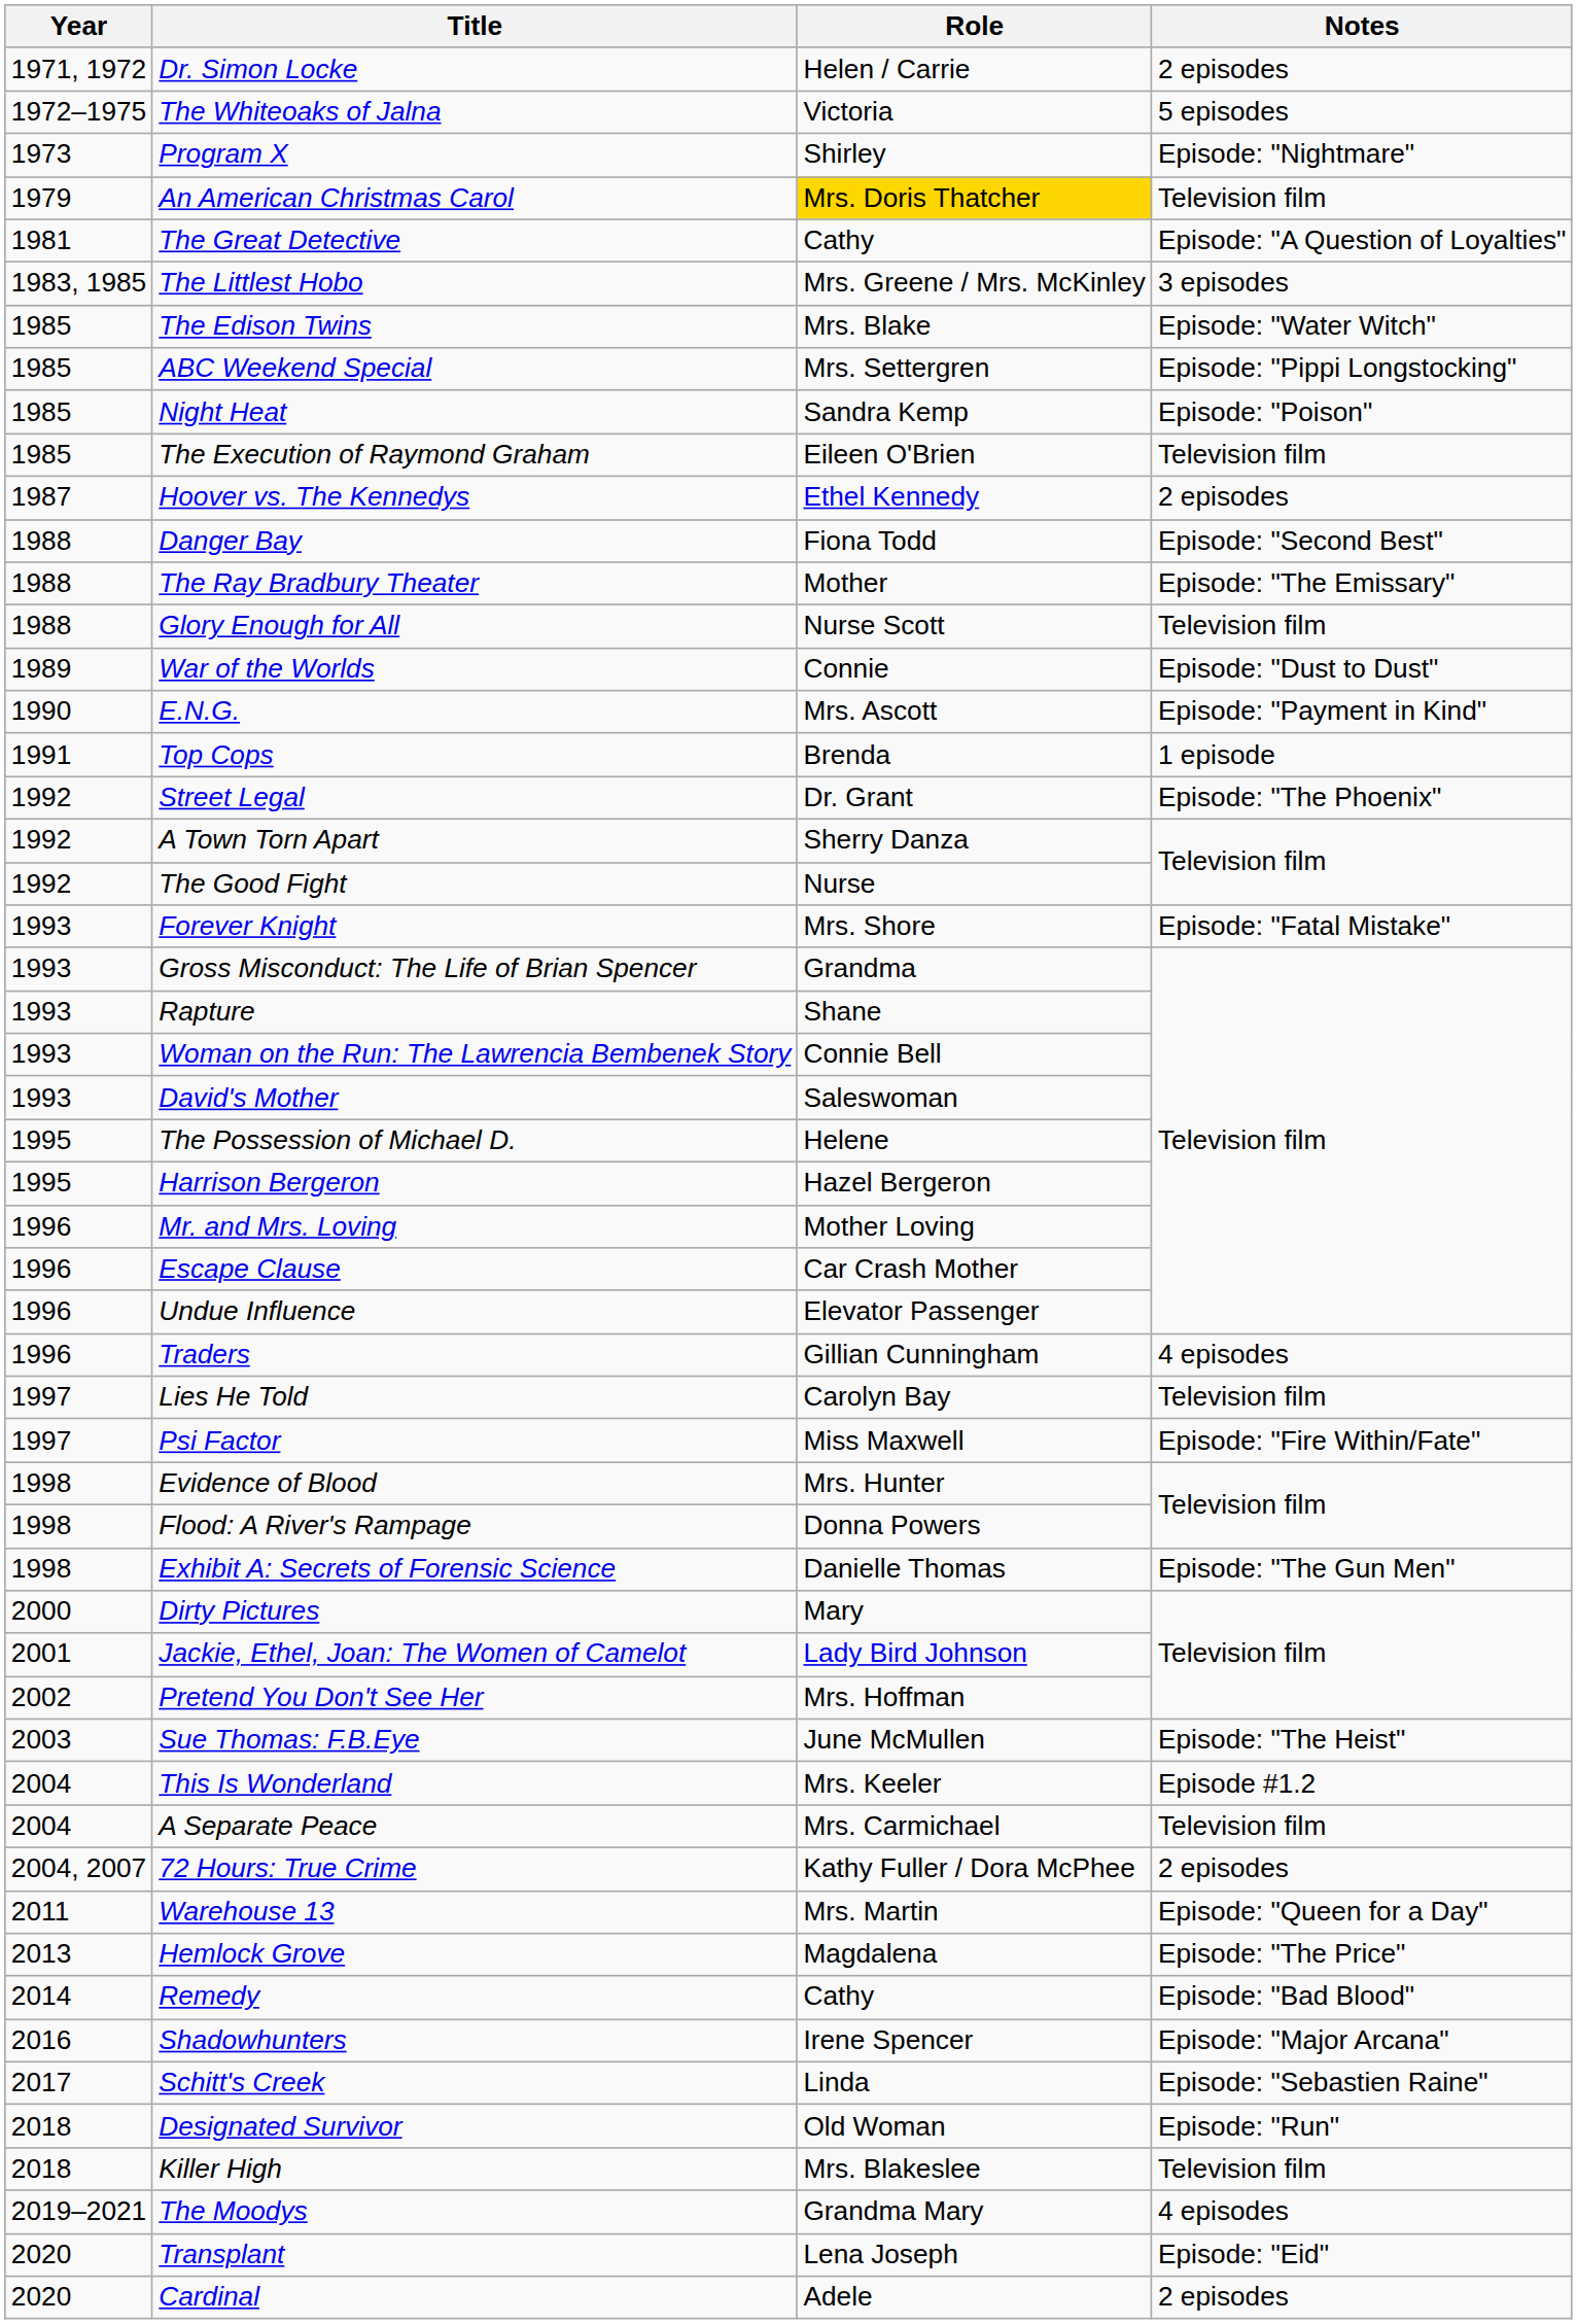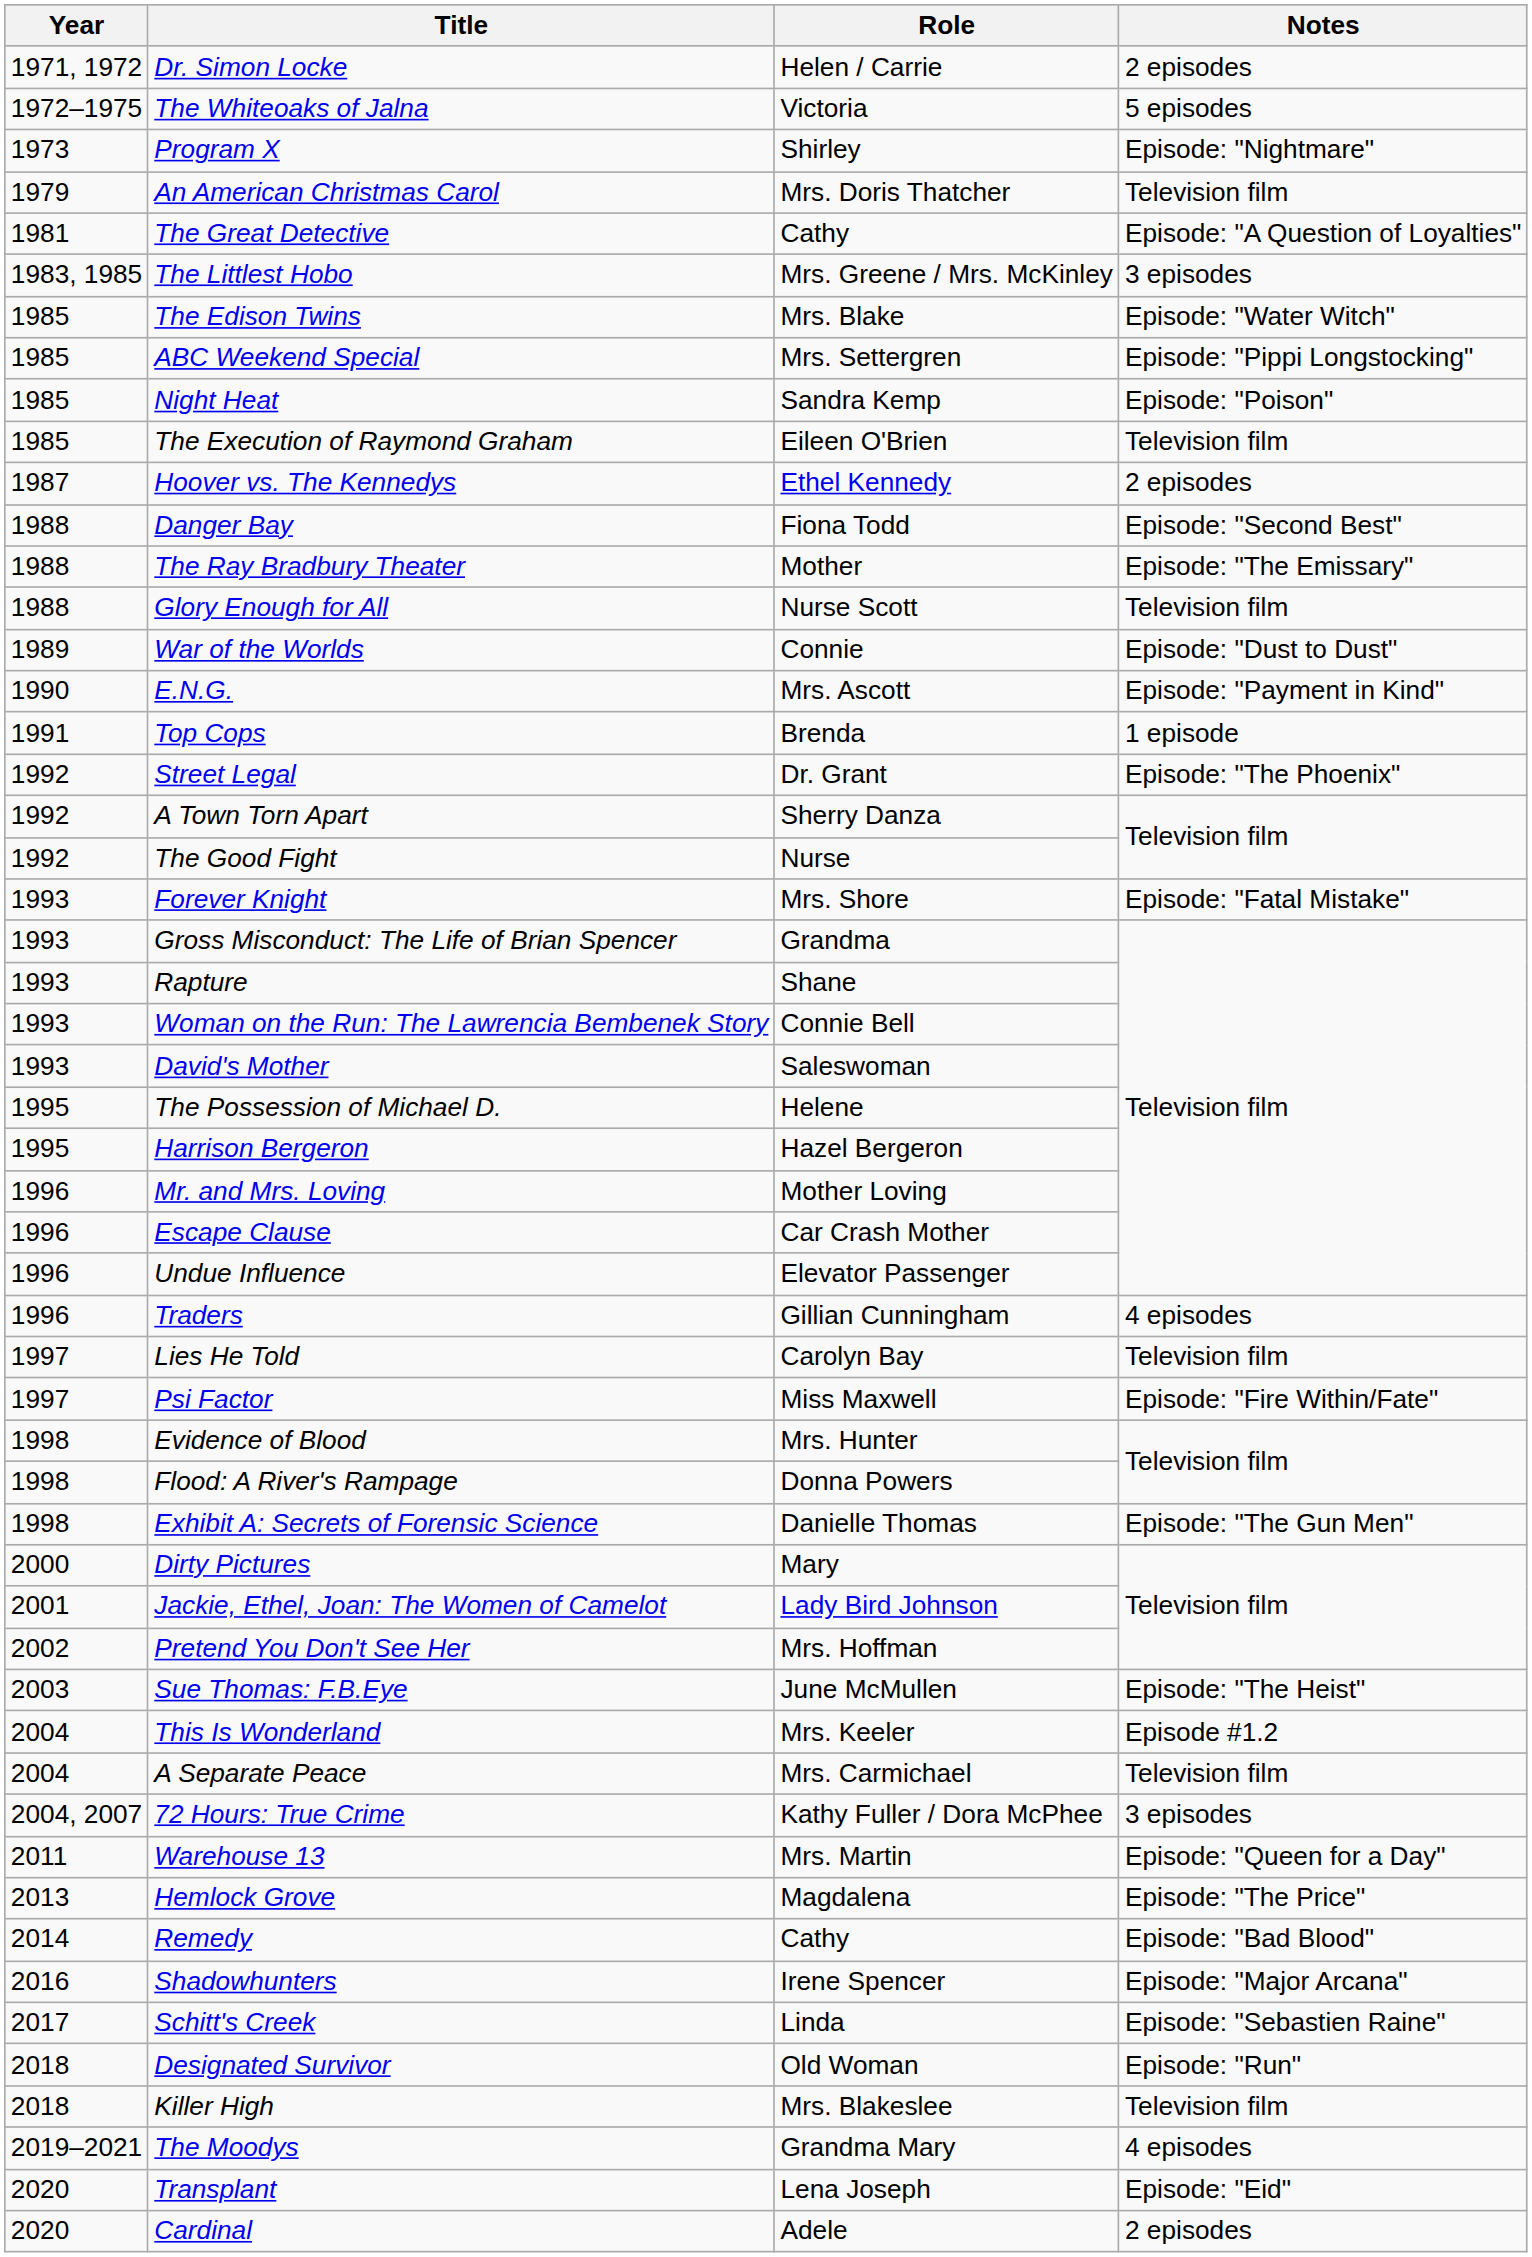 <table class="wikitable sortable">
 <tr>
 <th>Year</th>
 <th>Title</th>
 <th>Role</th>
 <th class="unsortable">Notes</th>
 </tr>
 <tr>
 <td>1971, 1972</td>
 <td><em><a href='#'>Dr. Simon Locke</a></em></td>
 <td>Helen / Carrie</td>
 <td>2 episodes</td>
 </tr>
 <tr>
 <td>1972–1975</td>
 <td data-sort-value="Whiteoaks of Jalna, The"><em><a href='#'>The Whiteoaks of Jalna</a></em></td>
 <td>Victoria</td>
 <td>5 episodes</td>
 </tr>
 <tr>
 <td>1973</td>
 <td><em><a href='#'>Program X</a></em></td>
 <td>Shirley</td>
 <td>Episode: "Nightmare"</td>
 </tr>
 <tr>
 <td>1979</td>
 <td><em><a href='#'>An American Christmas Carol</a></em></td>
-<td style="background: gold;">Mrs. Doris Thatcher</td>
+<td>Mrs. Doris Thatcher</td>
 <td>Television film</td>
 </tr>
 <tr>
 <td>1981</td>
 <td data-sort-value="Great Detective, The"><em><a href='#'>The Great Detective</a></em></td>
 <td>Cathy</td>
 <td>Episode: "A Question of Loyalties"</td>
 </tr>
 <tr>
 <td>1983, 1985</td>
 <td data-sort-value="Littlest Hobo, The"><em><a href='#'>The Littlest Hobo</a></em></td>
 <td>Mrs. Greene / Mrs. McKinley</td>
 <td>3 episodes</td>
 </tr>
 <tr>
 <td>1985</td>
 <td data-sort-value="Edison Twins, The"><em><a href='#'>The Edison Twins</a></em></td>
 <td>Mrs. Blake</td>
 <td>Episode: "Water Witch"</td>
 </tr>
 <tr>
 <td>1985</td>
 <td><em><a href='#'>ABC Weekend Special</a></em></td>
 <td>Mrs. Settergren</td>
 <td>Episode: "Pippi Longstocking"</td>
 </tr>
 <tr>
 <td>1985</td>
 <td><em><a href='#'>Night Heat</a></em></td>
 <td>Sandra Kemp</td>
 <td>Episode: "Poison"</td>
 </tr>
 <tr>
 <td>1985</td>
 <td data-sort-value="Execution of Raymond Graham, The"><em>The Execution of Raymond Graham</em></td>
 <td>Eileen O'Brien</td>
 <td>Television film</td>
 </tr>
 <tr>
 <td>1987</td>
 <td><em><a href='#'>Hoover vs. The Kennedys</a></em></td>
 <td><a href='#'>Ethel Kennedy</a></td>
 <td>2 episodes</td>
 </tr>
 <tr>
 <td>1988</td>
 <td><em><a href='#'>Danger Bay</a></em></td>
 <td>Fiona Todd</td>
 <td>Episode: "Second Best"</td>
 </tr>
 <tr>
 <td>1988</td>
 <td data-sort-value="Ray Bradbury Theater, The"><em><a href='#'>The Ray Bradbury Theater</a></em></td>
 <td>Mother</td>
 <td>Episode: "The Emissary"</td>
 </tr>
 <tr>
 <td>1988</td>
 <td><em><a href='#'>Glory Enough for All</a></em></td>
 <td>Nurse Scott</td>
 <td>Television film</td>
 </tr>
 <tr>
 <td>1989</td>
 <td><a href='#'><em>War of the Worlds</em></a></td>
 <td>Connie</td>
 <td>Episode: "Dust to Dust"</td>
 </tr>
 <tr>
 <td>1990</td>
 <td><em><a href='#'>E.N.G.</a></em></td>
 <td>Mrs. Ascott</td>
 <td>Episode: "Payment in Kind"</td>
 </tr>
 <tr>
 <td>1991</td>
 <td><em><a href='#'>Top Cops</a></em></td>
 <td>Brenda</td>
 <td>1 episode</td>
 </tr>
 <tr>
 <td>1992</td>
 <td><a href='#'><em>Street Legal</em></a></td>
 <td>Dr. Grant</td>
 <td>Episode: "The Phoenix"</td>
 </tr>
 <tr>
 <td>1992</td>
 <td data-sort-value="Town Torn Apart, A"><em>A Town Torn Apart</em></td>
 <td>Sherry Danza</td>
 <td rowspan="2">Television film</td>
 </tr>
 <tr>
 <td>1992</td>
 <td data-sort-value="Good Fight, The"><em>The Good Fight</em></td>
 <td>Nurse</td>
 </tr>
 <tr>
 <td>1993</td>
 <td><em><a href='#'>Forever Knight</a></em></td>
 <td>Mrs. Shore</td>
 <td>Episode: "Fatal Mistake"</td>
 </tr>
 <tr>
 <td>1993</td>
 <td><em>Gross Misconduct: The Life of Brian Spencer</em></td>
 <td>Grandma</td>
 <td rowspan="9">Television film</td>
 </tr>
 <tr>
 <td>1993</td>
 <td><em>Rapture</em></td>
 <td>Shane</td>
 </tr>
 <tr>
 <td>1993</td>
 <td><em><a href='#'>Woman on the Run: The Lawrencia Bembenek Story</a></em></td>
 <td>Connie Bell</td>
 </tr>
 <tr>
 <td>1993</td>
 <td><em><a href='#'>David's Mother</a></em></td>
 <td>Saleswoman</td>
 </tr>
 <tr>
 <td>1995</td>
 <td data-sort-value="Possession of Michael D., The"><em>The Possession of Michael D.</em></td>
 <td>Helene</td>
 </tr>
 <tr>
 <td>1995</td>
 <td><a href='#'><em>Harrison Bergeron</em></a></td>
 <td>Hazel Bergeron</td>
 </tr>
 <tr>
 <td>1996</td>
 <td><em><a href='#'>Mr. and Mrs. Loving</a></em></td>
 <td>Mother Loving</td>
 </tr>
 <tr>
 <td>1996</td>
 <td><a href='#'><em>Escape Clause</em></a></td>
 <td>Car Crash Mother</td>
 </tr>
 <tr>
 <td>1996</td>
 <td><em>Undue Influence</em></td>
 <td>Elevator Passenger</td>
 </tr>
 <tr>
 <td>1996</td>
 <td><a href='#'><em>Traders</em></a></td>
 <td>Gillian Cunningham</td>
 <td>4 episodes</td>
 </tr>
 <tr>
 <td>1997</td>
 <td><em>Lies He Told</em></td>
 <td>Carolyn Bay</td>
 <td>Television film</td>
 </tr>
 <tr>
 <td>1997</td>
 <td><em><a href='#'>Psi Factor</a></em></td>
 <td>Miss Maxwell</td>
 <td>Episode: "Fire Within/Fate"</td>
 </tr>
 <tr>
 <td>1998</td>
 <td><em>Evidence of Blood</em></td>
 <td>Mrs. Hunter</td>
 <td rowspan="2">Television film</td>
 </tr>
 <tr>
 <td>1998</td>
 <td><em>Flood: A River's Rampage</em></td>
 <td>Donna Powers</td>
 </tr>
 <tr>
 <td>1998</td>
 <td><em><a href='#'>Exhibit A: Secrets of Forensic Science</a></em></td>
 <td>Danielle Thomas</td>
 <td>Episode: "The Gun Men"</td>
 </tr>
 <tr>
 <td>2000</td>
 <td><em><a href='#'>Dirty Pictures</a></em></td>
 <td>Mary</td>
 <td rowspan="3">Television film</td>
 </tr>
 <tr>
 <td>2001</td>
 <td><em><a href='#'>Jackie, Ethel, Joan: The Women of Camelot</a></em></td>
 <td><a href='#'>Lady Bird Johnson</a></td>
 </tr>
 <tr>
 <td>2002</td>
 <td><em><a href='#'>Pretend You Don't See Her</a></em></td>
 <td>Mrs. Hoffman</td>
 </tr>
 <tr>
 <td>2003</td>
 <td><em><a href='#'>Sue Thomas: F.B.Eye</a></em></td>
 <td>June McMullen</td>
 <td>Episode: "The Heist"</td>
 </tr>
 <tr>
 <td>2004</td>
 <td><em><a href='#'>This Is Wonderland</a></em></td>
 <td>Mrs. Keeler</td>
 <td>Episode #1.2</td>
 </tr>
 <tr>
 <td>2004</td>
 <td data-sort-value="Separate Peace, A"><em>A Separate Peace</em></td>
 <td>Mrs. Carmichael</td>
 <td>Television film</td>
 </tr>
 <tr>
 <td>2004, 2007</td>
 <td><em><a href='#'>72 Hours: True Crime</a></em></td>
 <td>Kathy Fuller / Dora McPhee</td>
-<td>2 episodes</td>
+<td>3 episodes</td>
 </tr>
 <tr>
 <td>2011</td>
 <td><em><a href='#'>Warehouse 13</a></em></td>
 <td>Mrs. Martin</td>
 <td>Episode: "Queen for a Day"</td>
 </tr>
 <tr>
 <td>2013</td>
 <td><a href='#'><em>Hemlock Grove</em></a></td>
 <td>Magdalena</td>
 <td>Episode: "The Price"</td>
 </tr>
 <tr>
 <td>2014</td>
 <td><a href='#'><em>Remedy</em></a></td>
 <td>Cathy</td>
 <td>Episode: "Bad Blood"</td>
 </tr>
 <tr>
 <td>2016</td>
 <td><em><a href='#'>Shadowhunters</a></em></td>
 <td>Irene Spencer</td>
 <td>Episode: "Major Arcana"</td>
 </tr>
 <tr>
 <td>2017</td>
 <td><em><a href='#'>Schitt's Creek</a></em></td>
 <td>Linda</td>
 <td>Episode: "Sebastien Raine"</td>
 </tr>
 <tr>
 <td>2018</td>
 <td><a href='#'><em>Designated Survivor</em></a></td>
 <td>Old Woman</td>
 <td>Episode: "Run"</td>
 </tr>
 <tr>
 <td>2018</td>
 <td><em>Killer High</em></td>
 <td>Mrs. Blakeslee</td>
 <td>Television film</td>
 </tr>
 <tr>
 <td>2019–2021</td>
 <td data-sort-value="Moodys, The"><a href='#'><em>The Moodys</em></a></td>
 <td>Grandma Mary</td>
 <td>4 episodes</td>
 </tr>
 <tr>
 <td>2020</td>
 <td><a href='#'><em>Transplant</em></a></td>
 <td>Lena Joseph</td>
 <td>Episode: "Eid"</td>
 </tr>
 <tr>
 <td>2020</td>
 <td><a href='#'><em>Cardinal</em></a></td>
 <td>Adele</td>
 <td>2 episodes</td>
 </tr>
 </table>
